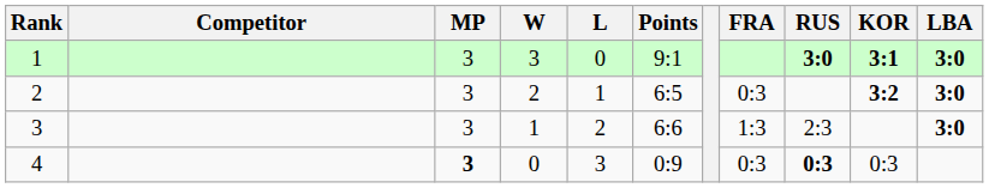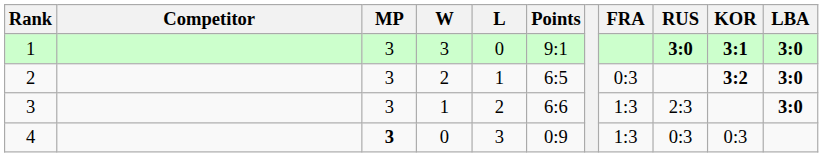 <table class="wikitable" style="text-align:center">
 <tr>
 <th>Rank</th>
 <th style="width:16em">Competitor</th>
 <th style="width:2.5em">MP</th>
 <th style="width:2.5em">W</th>
 <th style="width:2.5em">L</th>
 <th>Points</th>
 <th rowspan="5"> </th>
 <th style="width:2.5em">FRA</th>
 <th style="width:2.5em">RUS</th>
 <th style="width:2.5em">KOR</th>
 <th style="width:2.5em">LBA</th>
 </tr>
 <tr style="background:#cfc;">
 <td>1</td>
 <td style="text-align:left"></td>
 <td>3</td>
 <td>3</td>
 <td>0</td>
 <td>9:1</td>
 <td></td>
 <td><strong>3:0</strong></td>
 <td><strong>3:1</strong></td>
 <td><strong>3:0</strong></td>
 </tr>
 <tr>
 <td>2</td>
 <td style="text-align:left"></td>
 <td>3</td>
 <td>2</td>
 <td>1</td>
 <td>6:5</td>
 <td>0:3</td>
 <td></td>
 <td><strong>3:2</strong></td>
 <td><strong>3:0</strong></td>
 </tr>
 <tr>
 <td>3</td>
 <td style="text-align:left"></td>
 <td>3</td>
 <td>1</td>
 <td>2</td>
 <td>6:6</td>
 <td>1:3</td>
 <td>2:3</td>
 <td></td>
 <td><strong>3:0</strong></td>
 </tr>
 <tr>
 <td>4</td>
 <td style="text-align:left"></td>
 <td><strong>3</strong></td>
 <td>0</td>
 <td>3</td>
 <td>0:9</td>
+<td>1:3</td>
 <td>0:3</td>
-<td><strong>0:3</strong></td>
 <td>0:3</td>
 <td></td>
 </tr>
 </table>
